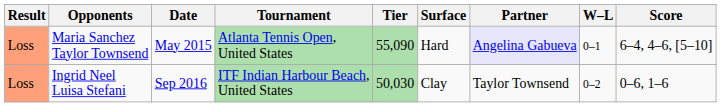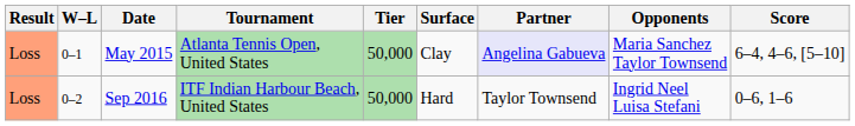 <table class="sortable wikitable">
 <tr>
 <th>Result</th>
-<th>Opponents</th>
+<th class="unsortable">W–L</th>
 <th>Date</th>
 <th>Tournament</th>
 <th>Tier</th>
 <th>Surface</th>
 <th>Partner</th>
-<th class="unsortable">W–L</th>
+<th>Opponents</th>
 <th class="unsortable">Score</th>
 </tr>
 <tr>
 <td style="background:#ffa07a;">Loss</td>
-<td> <a href='#'>Maria Sanchez</a> <br>  <a href='#'>Taylor Townsend</a></td>
+<td><small>0–1</small></td>
 <td><a href='#'>May 2015</a></td>
 <td style="background:#addfad;"><a href='#'>Atlanta Tennis Open</a>, <br>United States</td>
-<td style="background:#addfad;">55,090</td>
-<td>Hard</td>
+<td style="background:#addfad;">50,000</td>
+<td>Clay</td>
 <td style="background: lavender;"> <a href='#'>Angelina Gabueva</a></td>
-<td><small>0–1</small></td>
+<td> <a href='#'>Maria Sanchez</a> <br>  <a href='#'>Taylor Townsend</a></td>
 <td>6–4, 4–6, [5–10]</td>
 </tr>
 <tr>
 <td style="background:#ffa07a;">Loss</td>
-<td> <a href='#'>Ingrid Neel</a> <br>  <a href='#'>Luisa Stefani</a></td>
+<td><small>0–2</small></td>
 <td><a href='#'>Sep 2016</a></td>
 <td style="background:#addfad;"><a href='#'>ITF Indian Harbour Beach</a>, <br>United States</td>
-<td style="background:#addfad;">50,030</td>
-<td>Clay</td>
+<td style="background:#addfad;">50,000</td>
+<td>Hard</td>
 <td> Taylor Townsend</td>
-<td><small>0–2</small></td>
+<td> <a href='#'>Ingrid Neel</a> <br>  <a href='#'>Luisa Stefani</a></td>
 <td>0–6, 1–6</td>
 </tr>
 </table>
